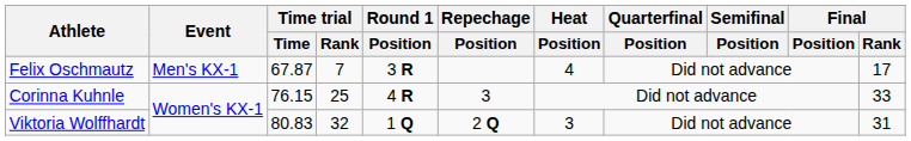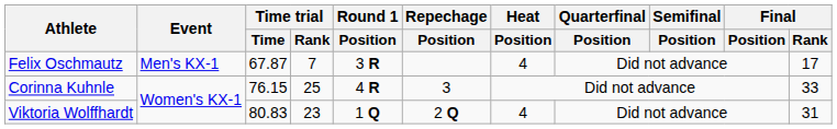 <table class=wikitable style=font-size:90%;text-align:center>
 <tr>
 <th rowspan=2>Athlete</th>
 <th rowspan=2>Event</th>
 <th colspan=2>Time trial</th>
 <th>Round 1</th>
 <th>Repechage</th>
 <th>Heat</th>
 <th>Quarterfinal</th>
 <th>Semifinal</th>
 <th colspan=2>Final</th>
 </tr>
 <tr style="font-size:95%">
 <th>Time</th>
 <th>Rank</th>
 <th>Position</th>
 <th>Position</th>
 <th>Position</th>
 <th>Position</th>
 <th>Position</th>
 <th>Position</th>
 <th>Rank</th>
 </tr>
 <tr>
 <td align=left><a href='#'>Felix Oschmautz</a></td>
 <td align=left><a href='#'>Men's KX-1</a></td>
 <td>67.87</td>
 <td>7</td>
 <td>3 <strong>R</strong></td>
 <td></td>
 <td>4</td>
 <td colspan=3>Did not advance</td>
 <td>17</td>
 </tr>
 <tr>
 <td align=left><a href='#'>Corinna Kuhnle</a></td>
 <td rowspan=2 align=left><a href='#'>Women's KX-1</a></td>
 <td>76.15</td>
 <td>25</td>
 <td>4 <strong>R</strong></td>
 <td>3</td>
 <td colspan=4>Did not advance</td>
 <td>33</td>
 </tr>
 <tr>
 <td align=left><a href='#'>Viktoria Wolffhardt</a></td>
 <td>80.83</td>
-<td>32</td>
+<td>23</td>
 <td>1 <strong>Q</strong></td>
 <td>2 <strong>Q</strong></td>
-<td>3</td>
+<td>4</td>
 <td colspan=3>Did not advance</td>
 <td>31</td>
 </tr>
 </table>
